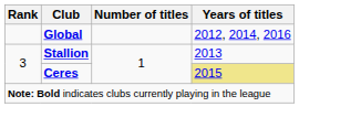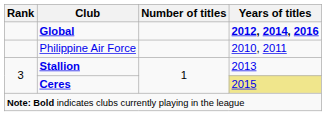 <table class= "wikitable" style="text-align: left;">
 <tr>
 <th>Rank</th>
 <th>Club</th>
 <th>Number of titles</th>
 <th>Years of titles</th>
 </tr>
 <tr>
 <td></td>
 <td><strong><a href='#'>Global</a></strong></td>
 <td></td>
-<td><a href='#'>2012</a>, <a href='#'>2014</a>, <a href='#'>2016</a></td>
+<td><strong><a href='#'>2012</a>, <a href='#'>2014</a>, <a href='#'>2016</a></strong></td>
+</tr>
+<tr>
+<td></td>
+<td><a href='#'>Philippine Air Force</a></td>
+<td></td>
+<td><a href='#'>2010</a>, <a href='#'>2011</a></td>
 </tr>
 <tr>
 <td rowspan="2" style="text-align:center;">3</td>
 <td><strong><a href='#'>Stallion</a></strong></td>
 <td rowspan="2" style="text-align:center;">1</td>
 <td><a href='#'>2013</a></td>
 </tr>
 <tr>
 <td><strong><a href='#'>Ceres</a></strong></td>
 <td style="background: khaki;"><a href='#'>2015</a></td>
 </tr>
 <tr>
 <td colspan="4"><small><strong>Note:</strong> <strong>Bold</strong> indicates clubs currently playing in the league </small></td>
 </tr>
 </table>
